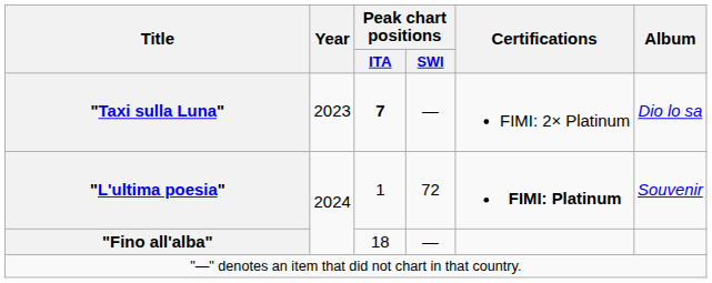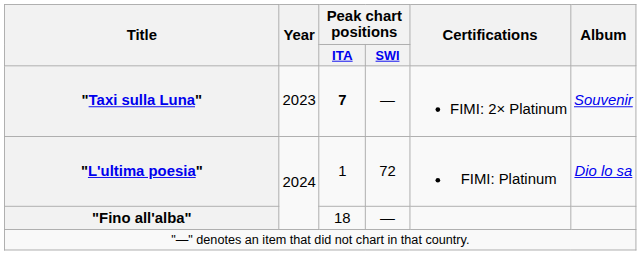 <table class="wikitable plainrowheaders" style="text-align:center;">
 <tr>
 <th scope="col" rowspan="2" style="width:18em;">Title</th>
 <th scope="col" rowspan="2" style="width:1em;">Year</th>
 <th scope="col" colspan="2">Peak chart positions</th>
 <th scope="col" rowspan="2">Certifications</th>
 <th scope="col" rowspan="2">Album</th>
 </tr>
 <tr>
 <th scope="col" style="width:3em;font-size:90%;"><a href='#'>ITA</a></th>
 <th scope="col" style="width:3em;font-size:85%;"><a href='#'>SWI</a></th>
 </tr>
 <tr>
 <th scope="row">"<a href='#'>Taxi sulla Luna</a>"<br></th>
 <td>2023</td>
 <td><strong>7</strong></td>
 <td>—</td>
 <td><br><ul><li>FIMI: 2× Platinum</li></ul></td>
-<td><em><a href='#'>Dio lo sa</a></em></td>
+<td><em><a href='#'>Souvenir</a></em></td>
 </tr>
 <tr>
 <th scope="row">"<a href='#'>L'ultima poesia</a>"<br></th>
 <td rowspan=2>2024</td>
 <td>1</td>
 <td>72</td>
-<td><strong><br><ul><li>FIMI: Platinum</li></ul></strong></td>
-<td><em><a href='#'>Souvenir</a></em></td>
+<td><br><ul><li>FIMI: Platinum</li></ul></td>
+<td><em><a href='#'>Dio lo sa</a></em></td>
 </tr>
 <tr>
 <th scope="row">"Fino all'alba"<br></th>
 <td>18<br></td>
 <td>—</td>
 <td></td>
 <td></td>
 </tr>
 <tr>
 <td colspan="6" style="text-align:center; font-size:85%">"—" denotes an item that did not chart in that country.</td>
 </tr>
 </table>
